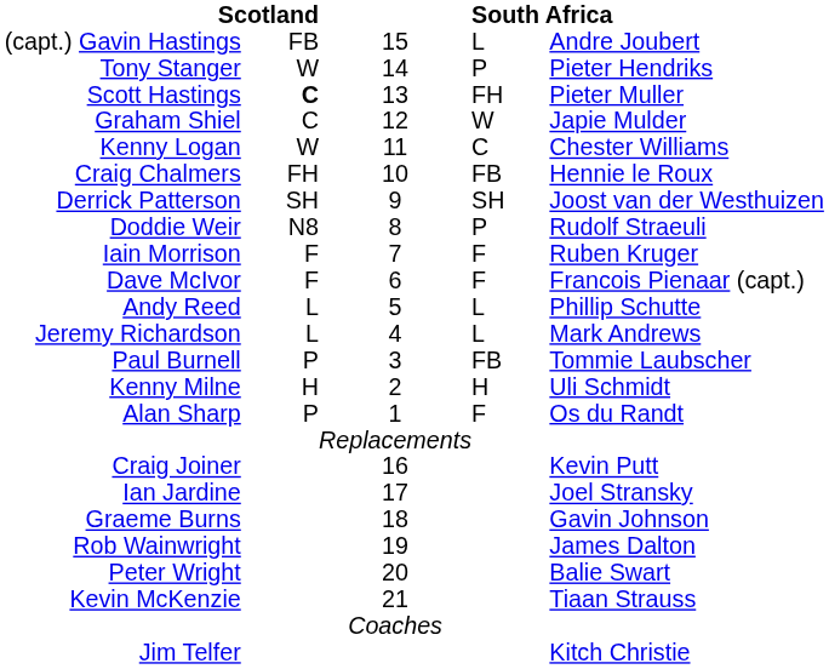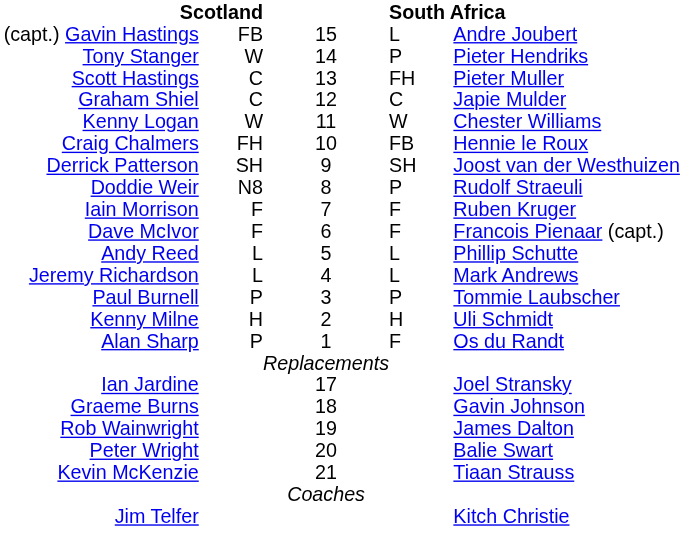 <table width="100%" style="font-size: 90%; " cellspacing="0" cellpadding="0" align=center>
 <tr>
 <td width=41%; text-align=right></td>
 <td width=3%; text-align:right></td>
 <td width=4%; text-align:center></td>
 <td width=3%; text-align:left></td>
 <td width=49%; text-align:left></td>
 </tr>
 <tr>
 <td colspan=2; align=right><strong>Scotland</strong></td>
 <td></td>
 <td colspan=2;><strong>South Africa</strong></td>
 </tr>
 <tr>
 <td align=right>(capt.) <a href='#'>Gavin Hastings</a></td>
 <td align=right>FB</td>
 <td align=center>15</td>
 <td>L</td>
 <td><a href='#'>Andre Joubert</a></td>
 </tr>
 <tr>
 <td align=right><a href='#'>Tony Stanger</a></td>
 <td align=right>W</td>
 <td align=center>14</td>
 <td>P</td>
 <td><a href='#'>Pieter Hendriks</a></td>
 </tr>
 <tr>
 <td align=right><a href='#'>Scott Hastings</a></td>
-<td align=right><strong>C</strong></td>
+<td align=right>C</td>
 <td align=center>13</td>
 <td>FH</td>
 <td><a href='#'>Pieter Muller</a></td>
 </tr>
 <tr>
 <td align=right><a href='#'>Graham Shiel</a></td>
 <td align=right>C</td>
 <td align=center>12</td>
-<td>W</td>
+<td>C</td>
 <td><a href='#'>Japie Mulder</a></td>
 </tr>
 <tr>
 <td align=right><a href='#'>Kenny Logan</a></td>
 <td align=right>W</td>
 <td align=center>11</td>
-<td>C</td>
+<td>W</td>
 <td><a href='#'>Chester Williams</a></td>
 </tr>
 <tr>
 <td align=right><a href='#'>Craig Chalmers</a></td>
 <td align=right>FH</td>
 <td align=center>10</td>
 <td>FB</td>
 <td><a href='#'>Hennie le Roux</a></td>
 </tr>
 <tr>
 <td align=right><a href='#'>Derrick Patterson</a></td>
 <td align=right>SH</td>
 <td align=center>9</td>
 <td>SH</td>
 <td><a href='#'>Joost van der Westhuizen</a></td>
 </tr>
 <tr>
 <td align=right><a href='#'>Doddie Weir</a></td>
 <td align=right>N8</td>
 <td align=center>8</td>
 <td>P</td>
 <td><a href='#'>Rudolf Straeuli</a></td>
 </tr>
 <tr>
 <td align=right><a href='#'>Iain Morrison</a></td>
 <td align=right>F</td>
 <td align=center>7</td>
 <td>F</td>
 <td><a href='#'>Ruben Kruger</a></td>
 </tr>
 <tr>
 <td align=right><a href='#'>Dave McIvor</a></td>
 <td align=right>F</td>
 <td align=center>6</td>
 <td>F</td>
 <td><a href='#'>Francois Pienaar</a> (capt.)</td>
 </tr>
 <tr>
 <td align=right><a href='#'>Andy Reed</a></td>
 <td align=right>L</td>
 <td align=center>5</td>
 <td>L</td>
 <td><a href='#'>Phillip Schutte</a></td>
 </tr>
 <tr>
 <td align=right><a href='#'>Jeremy Richardson</a></td>
 <td align=right>L</td>
 <td align=center>4</td>
 <td>L</td>
 <td><a href='#'>Mark Andrews</a></td>
 </tr>
 <tr>
 <td align=right><a href='#'>Paul Burnell</a></td>
 <td align=right>P</td>
 <td align=center>3</td>
-<td>FB</td>
+<td>P</td>
 <td><a href='#'>Tommie Laubscher</a></td>
 </tr>
 <tr>
 <td align=right><a href='#'>Kenny Milne</a></td>
 <td align=right>H</td>
 <td align=center>2</td>
 <td>H</td>
 <td><a href='#'>Uli Schmidt</a></td>
 </tr>
 <tr>
 <td align=right><a href='#'>Alan Sharp</a></td>
 <td align=right>P</td>
 <td align=center>1</td>
 <td>F</td>
 <td><a href='#'>Os du Randt</a></td>
 </tr>
 <tr>
 <td></td>
 <td></td>
 <td align=center><em>Replacements</em></td>
 <td></td>
 <td></td>
-</tr>
-<tr>
-<td align=right><a href='#'>Craig Joiner</a></td>
-<td align=right></td>
-<td align=center>16</td>
-<td></td>
-<td><a href='#'>Kevin Putt</a></td>
 </tr>
 <tr>
 <td align=right><a href='#'>Ian Jardine</a></td>
 <td align=right></td>
 <td align=center>17</td>
 <td></td>
 <td><a href='#'>Joel Stransky</a></td>
 </tr>
 <tr>
 <td align=right><a href='#'>Graeme Burns</a></td>
 <td align=right></td>
 <td align=center>18</td>
 <td></td>
 <td><a href='#'>Gavin Johnson</a></td>
 </tr>
 <tr>
 <td align=right><a href='#'>Rob Wainwright</a></td>
 <td align=right></td>
 <td align=center>19</td>
 <td></td>
 <td><a href='#'>James Dalton</a></td>
 </tr>
 <tr>
 <td align=right><a href='#'>Peter Wright</a></td>
 <td align=right></td>
 <td align=center>20</td>
 <td></td>
 <td><a href='#'>Balie Swart</a></td>
 </tr>
 <tr>
 <td align=right><a href='#'>Kevin McKenzie</a></td>
 <td align=right></td>
 <td align=center>21</td>
 <td></td>
 <td><a href='#'>Tiaan Strauss</a></td>
 </tr>
 <tr>
 <td></td>
 <td></td>
 <td align=center><em>Coaches</em></td>
 <td></td>
 <td></td>
 </tr>
 <tr>
 <td align=right><a href='#'>Jim Telfer</a></td>
 <td></td>
 <td></td>
 <td></td>
 <td><a href='#'>Kitch Christie</a></td>
 </tr>
 </table>
